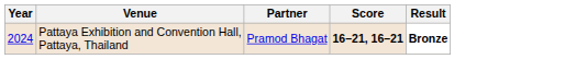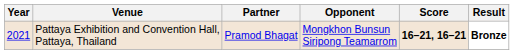 <table class="sortable wikitable" style="font-size: 90%;">
 <tr>
 <th>Year</th>
 <th>Venue</th>
 <th>Partner</th>
+<th>Opponent</th>
 <th>Score</th>
 <th>Result</th>
 </tr>
 <tr style="background:#F3E6D7">
-<td align="center"><a href='#'>2024</a></td>
+<td align="center"><a href='#'>2021</a></td>
 <td align="left">Pattaya Exhibition and Convention Hall,<br>Pattaya, Thailand</td>
 <td align="left"> <a href='#'>Pramod Bhagat</a></td>
+<td align="left"> <a href='#'>Mongkhon Bunsun</a><br>  <a href='#'>Siripong Teamarrom</a></td>
 <td align="left"><strong>16–21, 16–21</strong></td>
 <td style="text-align:left; background:white"> <strong>Bronze</strong></td>
 </tr>
 </table>
